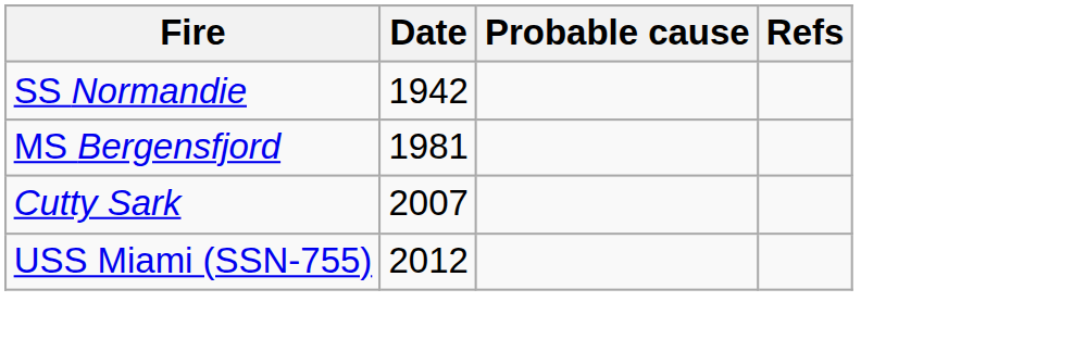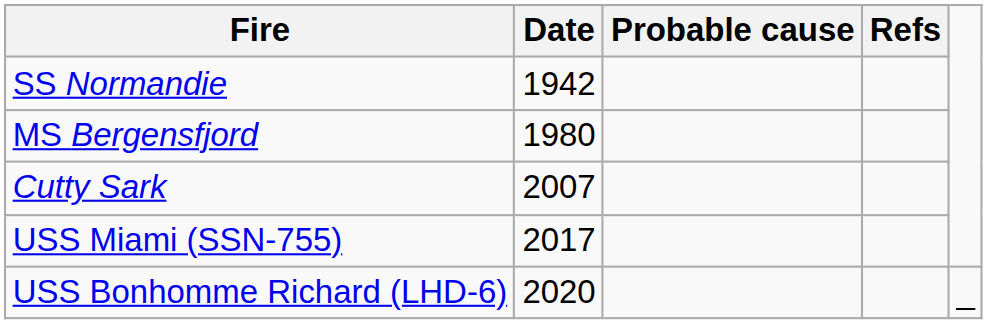 <table class="wikitable sortable">
 <tr>
 <th>Fire</th>
 <th>Date</th>
 <th>Probable cause</th>
 <th>Refs</th>
 </tr>
 <tr>
 <td><a href='#'>SS <em>Normandie</em></a></td>
 <td>1942</td>
 <td></td>
 <td></td>
 </tr>
 <tr>
 <td><a href='#'>MS <em>Bergensfjord</em></a></td>
-<td>1981</td>
+<td>1980</td>
 <td></td>
 <td></td>
 </tr>
 <tr>
 <td><a href='#'><em>Cutty Sark</em></a></td>
 <td>2007</td>
 <td></td>
 <td></td>
 </tr>
 <tr>
 <td><a href='#'>USS Miami (SSN-755)</a></td>
-<td>2012</td>
+<td>2017</td>
 <td></td>
 <td></td>
 </tr>
+<tr>
+<td><a href='#'>USS Bonhomme Richard (LHD-6)</a></td>
+<td>2020</td>
+<td></td>
+<td></td>
+<td>_</td>
+</tr>
 </table>
